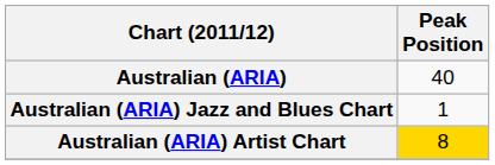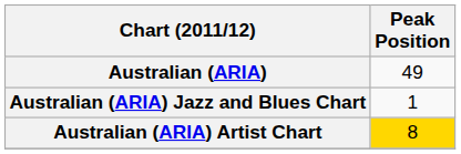 <table class="wikitable sortable plainrowheaders" style="text-align:center">
 <tr>
 <th scope="col">Chart (2011/12)</th>
 <th scope="col">Peak<br>Position</th>
 </tr>
 <tr>
 <th scope="row">Australian (<a href='#'>ARIA</a>)</th>
-<td>40</td>
+<td>49</td>
 </tr>
 <tr>
 <th scope="row">Australian (<a href='#'>ARIA</a>) Jazz and Blues Chart</th>
 <td>1</td>
 </tr>
 <tr>
 <th scope="row">Australian (<a href='#'>ARIA</a>) Artist  Chart</th>
 <td style="background: gold;">8</td>
 </tr>
 <tr>
 </tr>
 </table>
